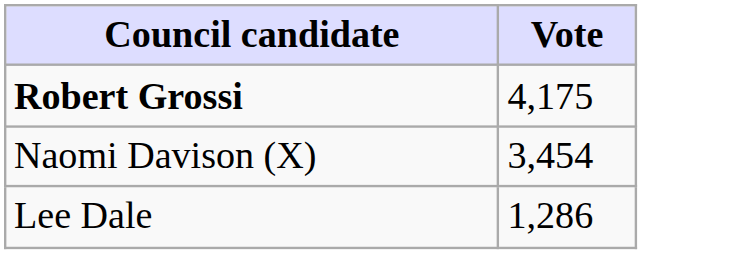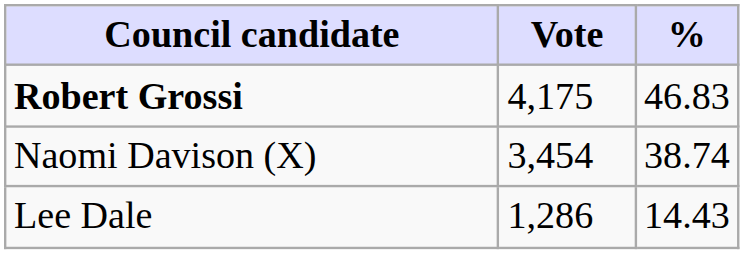 <table class="wikitable">
 <tr>
 <th style="background:#ddf; width:200px;">Council candidate</th>
 <th style="background:#ddf; width:50px;">Vote</th>
+<th style="background:#ddf; width:30px;">%</th>
 </tr>
 <tr>
 <td><strong>Robert Grossi</strong></td>
 <td>4,175</td>
+<td>46.83</td>
 </tr>
 <tr>
 <td>Naomi Davison (X)</td>
 <td>3,454</td>
+<td>38.74</td>
 </tr>
 <tr>
 <td>Lee Dale</td>
 <td>1,286</td>
+<td>14.43</td>
 </tr>
 </table>
